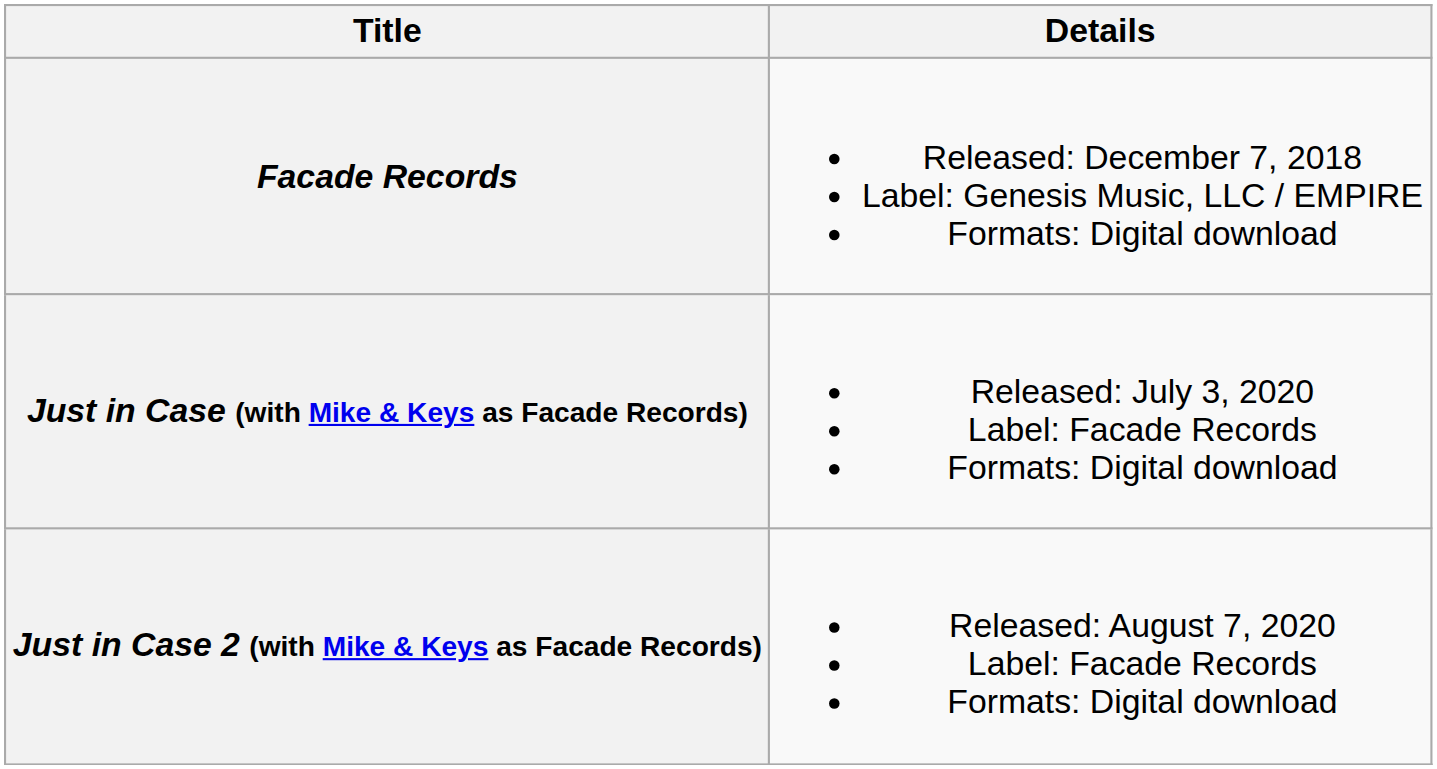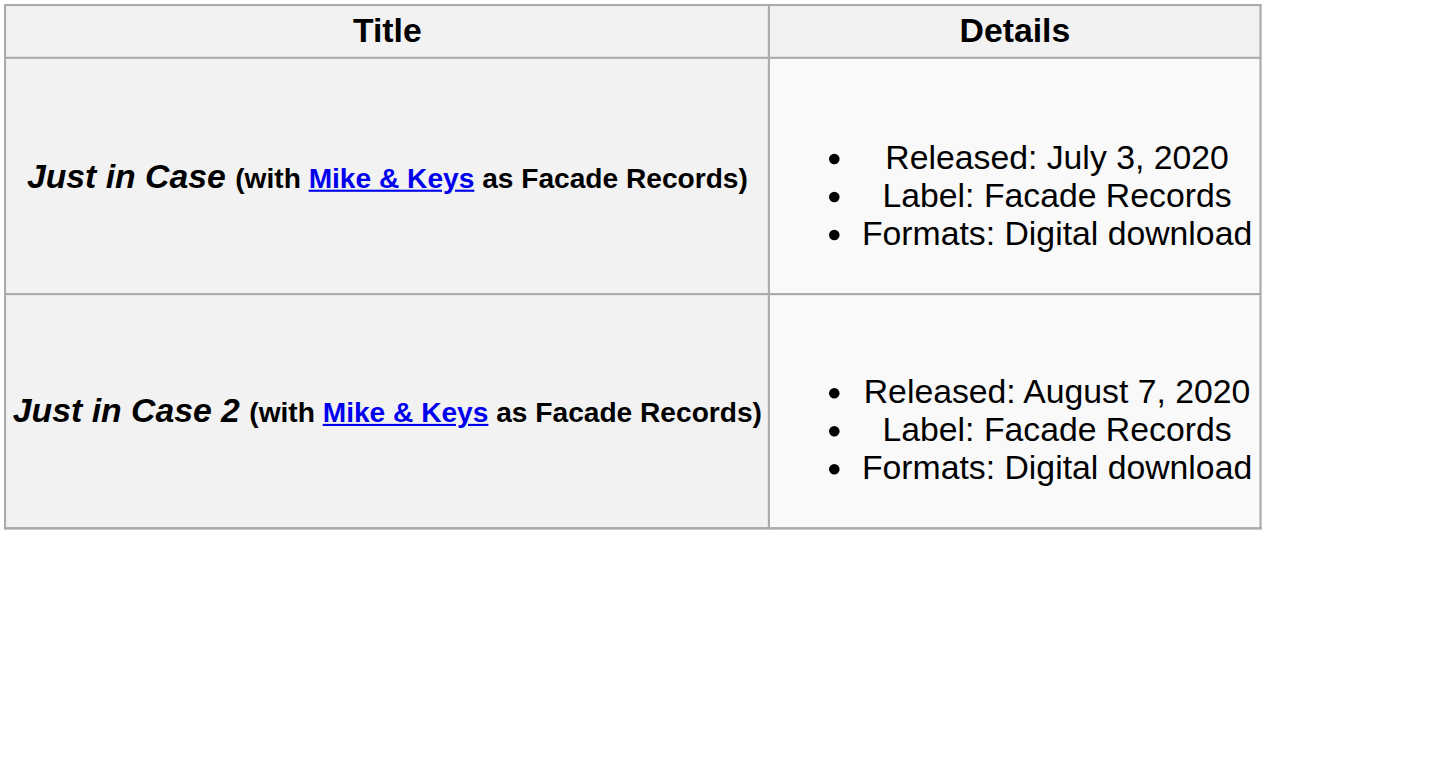 <table class="wikitable plainrowheaders" style="text-align:center;">
 <tr>
 <th scope="col">Title</th>
 <th scope="col">Details</th>
-</tr>
-<tr>
-<th scope="row"><em>Facade Records</em><br></th>
-<td><br><ul><li>Released: December 7, 2018</li><li>Label: Genesis Music, LLC / EMPIRE</li><li>Formats: Digital download</li></ul></td>
 </tr>
 <tr>
 <th scope="row"><em>Just in Case</em> <small>(with <a href='#'>Mike & Keys</a> as Facade Records)</small><br></th>
 <td><br><ul><li>Released: July 3, 2020</li><li>Label: Facade Records</li><li>Formats: Digital download</li></ul></td>
 </tr>
 <tr>
 <th scope="row"><em>Just in Case 2</em> <small>(with <a href='#'>Mike & Keys</a> as Facade Records)</small><br></th>
 <td><br><ul><li>Released: August 7, 2020</li><li>Label: Facade Records</li><li>Formats: Digital download</li></ul></td>
 </tr>
 <tr>
 </tr>
 </table>
